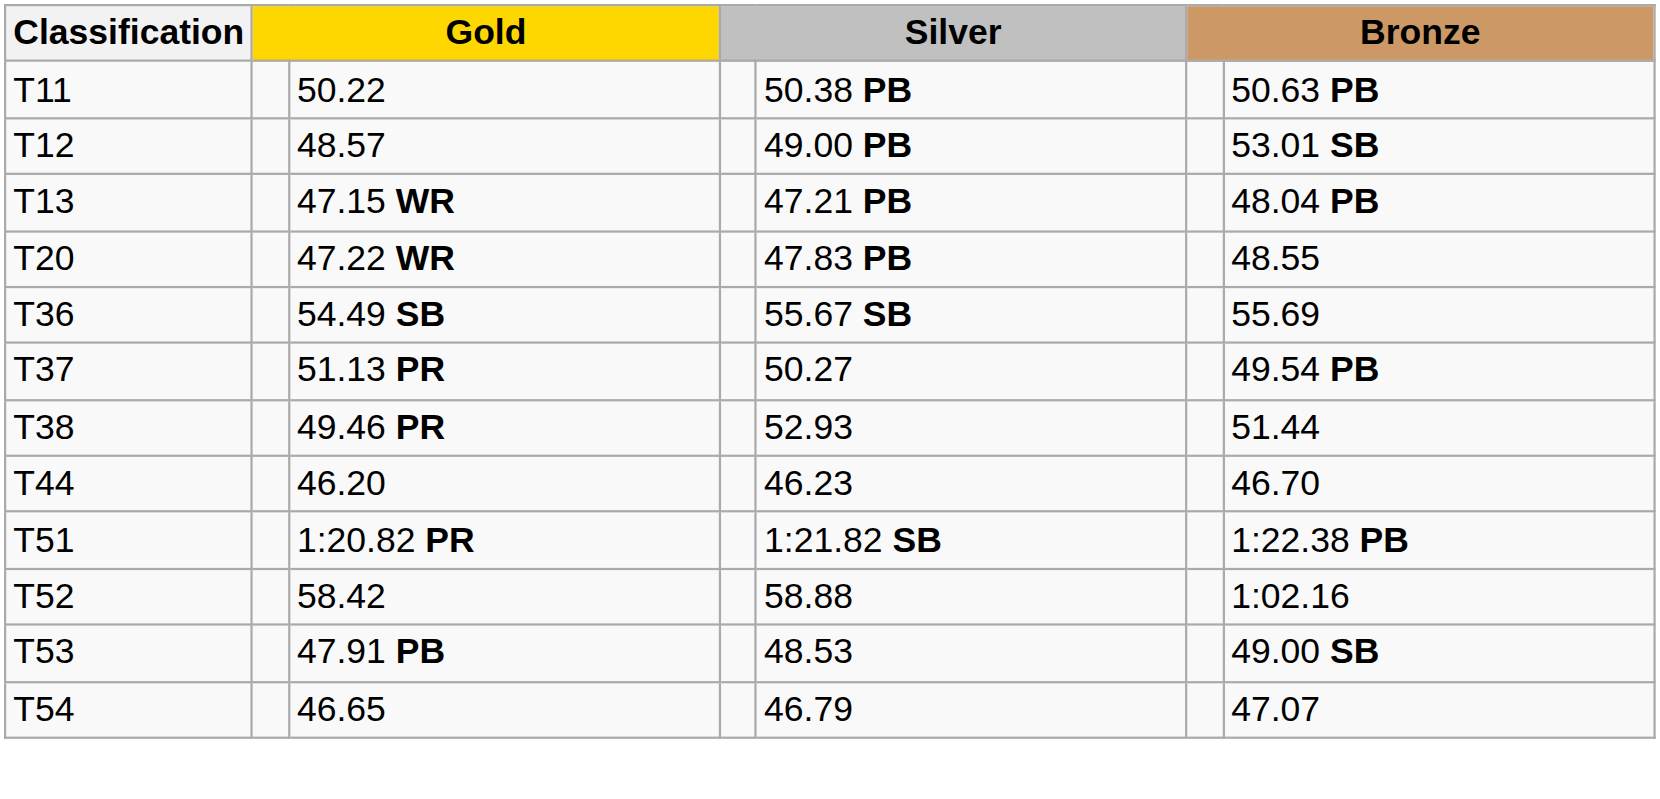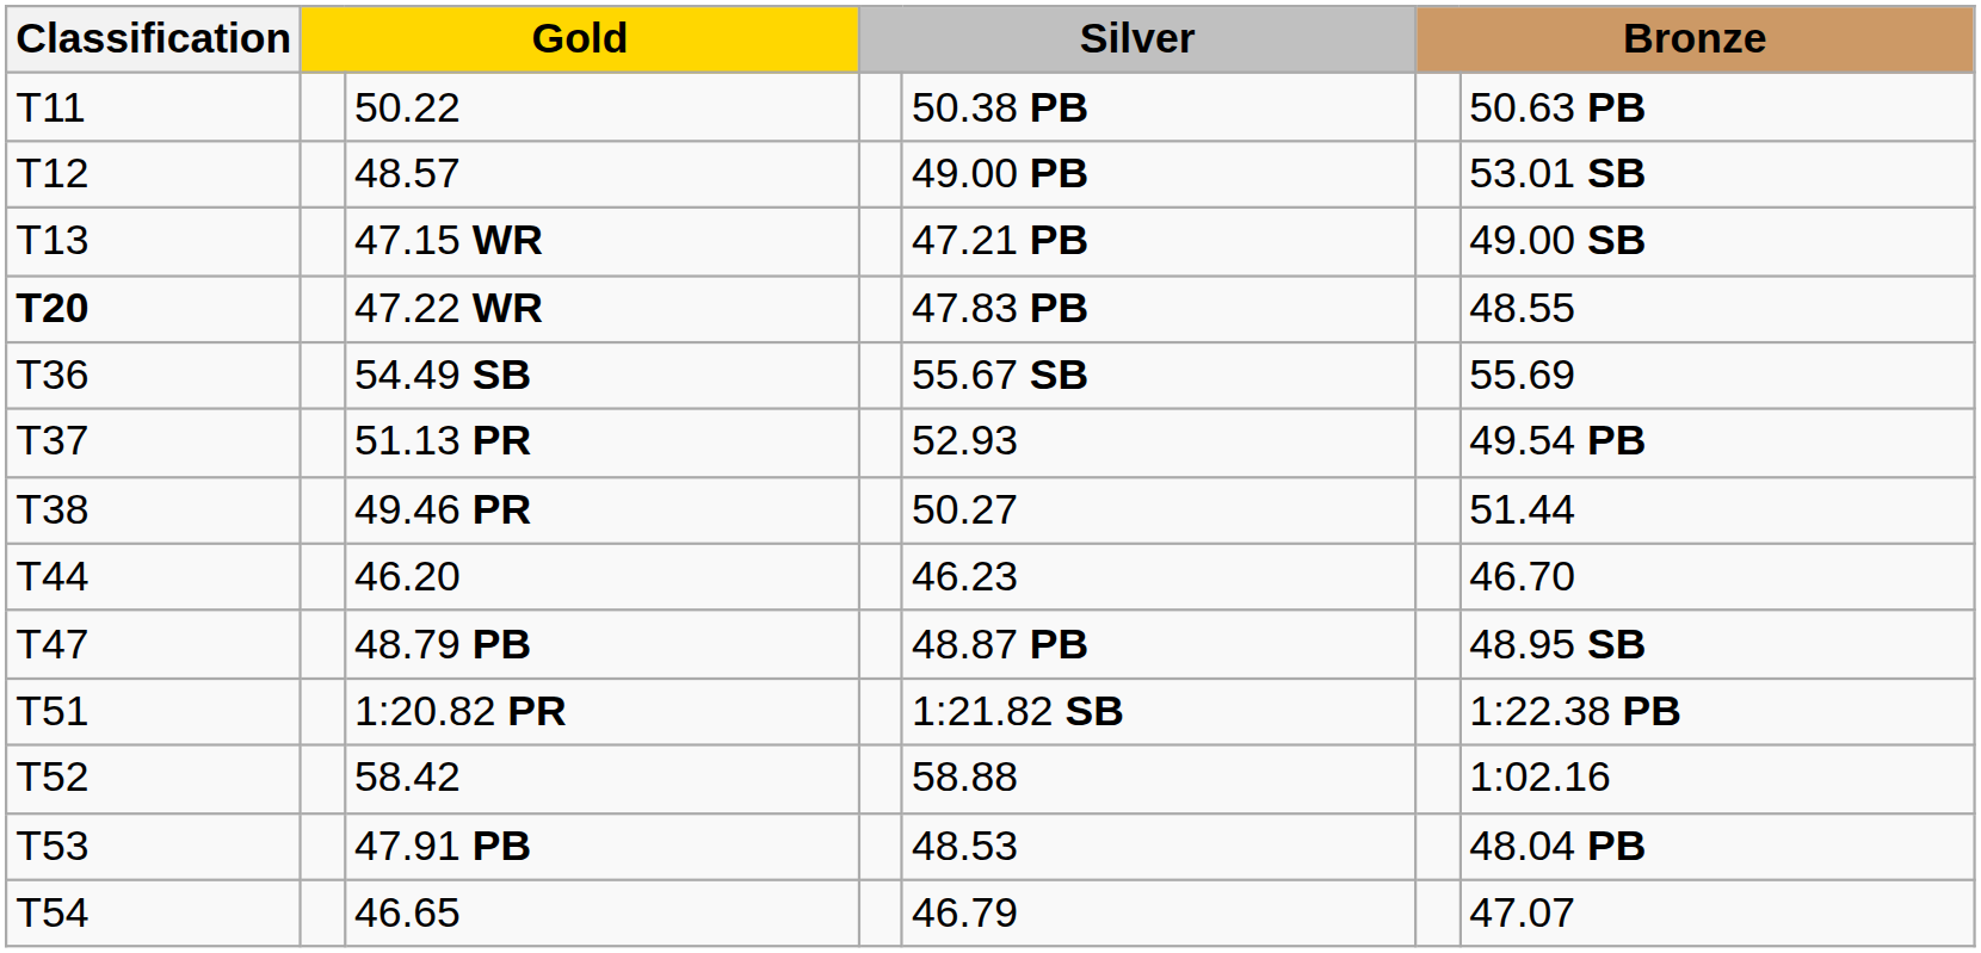 <table class=wikitable style="font-size:100%">
 <tr>
 <th rowspan="1" width="15%">Classification</th>
 <th colspan="2" style="background:gold;">Gold</th>
 <th colspan="2" style="background:silver;">Silver</th>
 <th colspan="2" style="background:#CC9966;">Bronze</th>
 </tr>
 <tr>
 <td>T11 <br></td>
 <td></td>
 <td>50.22</td>
 <td></td>
 <td>50.38 <strong>PB</strong></td>
 <td></td>
 <td>50.63 <strong>PB</strong></td>
 </tr>
 <tr>
 <td>T12 <br></td>
 <td></td>
 <td>48.57</td>
 <td></td>
 <td>49.00 <strong>PB</strong></td>
 <td></td>
 <td>53.01 <strong>SB</strong></td>
 </tr>
 <tr>
 <td>T13 <br></td>
 <td></td>
 <td>47.15 <strong>WR</strong></td>
 <td></td>
 <td>47.21 <strong>PB</strong></td>
 <td></td>
-<td>48.04 <strong>PB</strong></td>
+<td>49.00 <strong>SB</strong></td>
 </tr>
 <tr>
-<td>T20 <br></td>
+<td><strong>T20 <br></strong></td>
 <td></td>
 <td>47.22 <strong>WR</strong></td>
 <td></td>
 <td>47.83 <strong>PB</strong></td>
 <td></td>
 <td>48.55</td>
 </tr>
 <tr>
 <td>T36 <br></td>
 <td></td>
 <td>54.49 <strong>SB</strong></td>
 <td></td>
 <td>55.67 <strong>SB</strong></td>
 <td></td>
 <td>55.69</td>
 </tr>
 <tr>
 <td>T37 <br></td>
 <td></td>
 <td>51.13 <strong>PR</strong></td>
 <td></td>
-<td>50.27</td>
+<td>52.93</td>
 <td></td>
 <td>49.54 <strong>PB</strong></td>
 </tr>
 <tr>
 <td>T38 <br></td>
 <td></td>
 <td>49.46 <strong>PR</strong></td>
 <td></td>
-<td>52.93</td>
+<td>50.27</td>
 <td></td>
 <td>51.44</td>
 </tr>
 <tr>
 <td>T44 <br></td>
 <td></td>
 <td>46.20</td>
 <td></td>
 <td>46.23</td>
 <td></td>
 <td>46.70</td>
+</tr>
+<tr>
+<td>T47 <br></td>
+<td></td>
+<td>48.79 <strong>PB</strong></td>
+<td></td>
+<td>48.87 <strong>PB</strong></td>
+<td></td>
+<td>48.95 <strong>SB</strong></td>
 </tr>
 <tr>
 <td>T51 <br></td>
 <td></td>
 <td>1:20.82 <strong>PR</strong></td>
 <td></td>
 <td>1:21.82 <strong>SB</strong></td>
 <td></td>
 <td>1:22.38 <strong>PB</strong></td>
 </tr>
 <tr>
 <td>T52 <br></td>
 <td></td>
 <td>58.42</td>
 <td></td>
 <td>58.88</td>
 <td></td>
 <td>1:02.16</td>
 </tr>
 <tr>
 <td>T53<br></td>
 <td></td>
 <td>47.91 <strong>PB</strong></td>
 <td></td>
 <td>48.53</td>
 <td></td>
-<td>49.00 <strong>SB</strong></td>
+<td>48.04 <strong>PB</strong></td>
 </tr>
 <tr>
 <td>T54 <br></td>
 <td></td>
 <td>46.65</td>
 <td></td>
 <td>46.79</td>
 <td></td>
 <td>47.07</td>
 </tr>
 </table>
